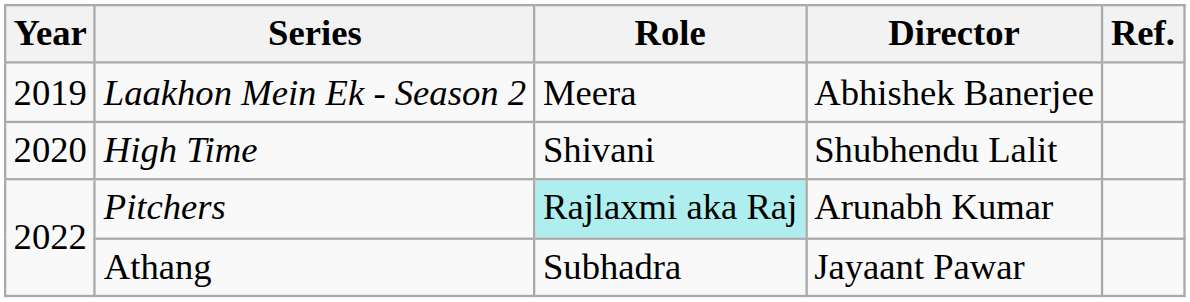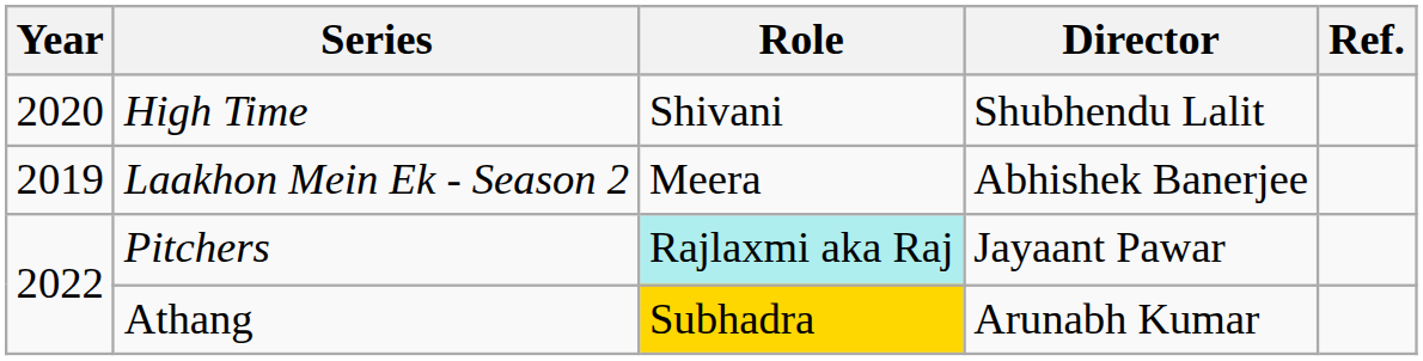 <table class="wikitable">
 <tr>
 <th>Year</th>
 <th>Series</th>
 <th>Role</th>
 <th>Director</th>
 <th>Ref.</th>
 </tr>
 <tr>
+<td>2020</td>
+<td><em>High Time</em></td>
+<td>Shivani</td>
+<td>Shubhendu Lalit</td>
+<td></td>
+</tr>
+<tr>
 <td>2019</td>
 <td><em>Laakhon Mein Ek - Season 2</em></td>
 <td>Meera</td>
 <td>Abhishek Banerjee</td>
 <td></td>
 </tr>
 <tr>
-<td>2020</td>
-<td><em>High Time</em></td>
-<td>Shivani</td>
-<td>Shubhendu Lalit</td>
-<td></td>
-</tr>
-<tr>
 <td rowspan="2">2022</td>
 <td><em>Pitchers</em></td>
 <td style="background: paleturquoise;">Rajlaxmi aka Raj</td>
-<td>Arunabh Kumar</td>
+<td>Jayaant Pawar</td>
 <td></td>
 </tr>
 <tr>
 <td>Athang</td>
-<td>Subhadra</td>
-<td>Jayaant Pawar</td>
+<td style="background: gold;">Subhadra</td>
+<td>Arunabh Kumar</td>
 <td></td>
 </tr>
 </table>
